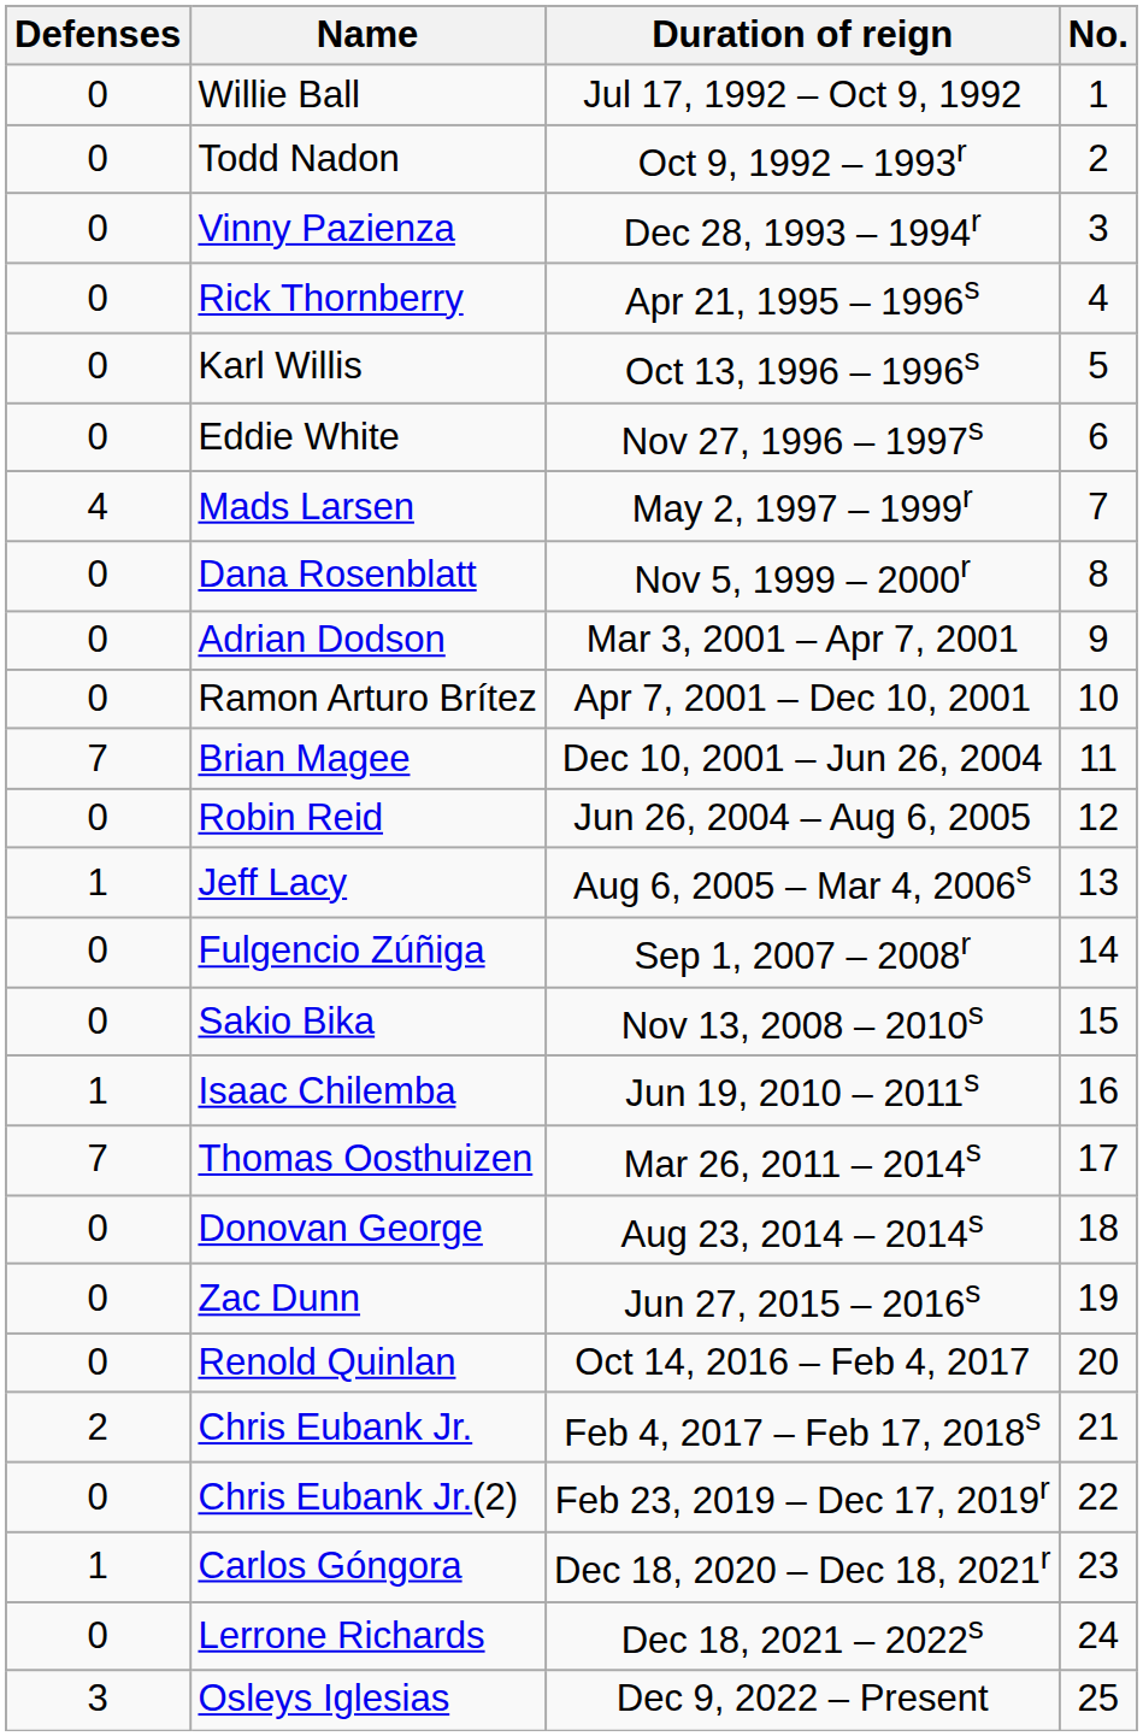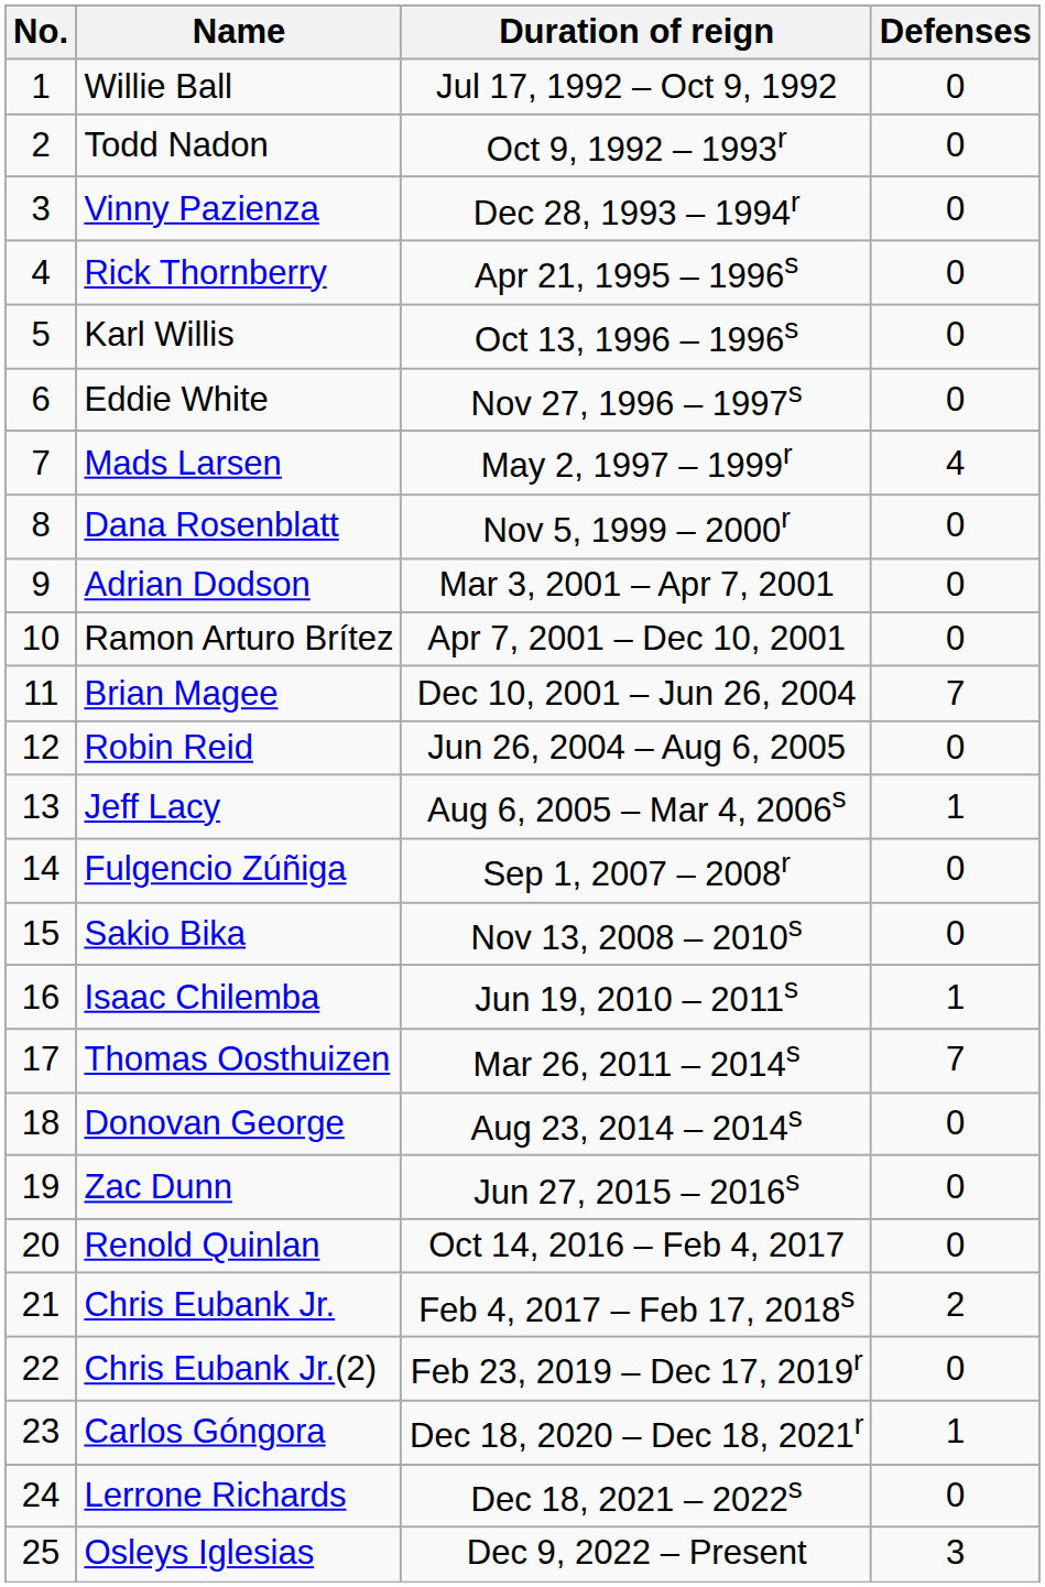 <table class="wikitable" style="text-align:center;">
 <tr>
-<th>Defenses</th>
+<th>No.</th>
 <th>Name</th>
 <th>Duration of reign</th>
-<th>No.</th>
+<th>Defenses</th>
 </tr>
 <tr>
-<td>0</td>
+<td>1</td>
 <td align=left> Willie Ball</td>
 <td>Jul 17, 1992 – Oct 9, 1992</td>
+<td>0</td>
+</tr>
+<tr>
+<td>2</td>
+<td align=left> Todd Nadon</td>
+<td>Oct 9, 1992 – 1993<sup>r</sup></td>
+<td>0</td>
+</tr>
+<tr>
+<td>3</td>
+<td align=left> <a href='#'>Vinny Pazienza</a></td>
+<td>Dec 28, 1993 – 1994<sup>r</sup></td>
+<td>0</td>
+</tr>
+<tr>
+<td>4</td>
+<td align=left> <a href='#'>Rick Thornberry</a></td>
+<td>Apr 21, 1995 – 1996<sup>s</sup></td>
+<td>0</td>
+</tr>
+<tr>
+<td>5</td>
+<td align=left> Karl Willis</td>
+<td>Oct 13, 1996 – 1996<sup>s</sup></td>
+<td>0</td>
+</tr>
+<tr>
+<td>6</td>
+<td align=left> Eddie White</td>
+<td>Nov 27, 1996 – 1997<sup>s</sup></td>
+<td>0</td>
+</tr>
+<tr>
+<td>7</td>
+<td align=left> <a href='#'>Mads Larsen</a></td>
+<td>May 2, 1997 – 1999<sup>r</sup></td>
+<td>4</td>
+</tr>
+<tr>
+<td>8</td>
+<td align=left> <a href='#'>Dana Rosenblatt</a></td>
+<td>Nov 5, 1999 – 2000<sup>r</sup></td>
+<td>0</td>
+</tr>
+<tr>
+<td>9</td>
+<td align=left> <a href='#'>Adrian Dodson</a></td>
+<td>Mar 3, 2001 – Apr 7, 2001</td>
+<td>0</td>
+</tr>
+<tr>
+<td>10</td>
+<td align=left> Ramon Arturo Brítez</td>
+<td>Apr 7, 2001 – Dec 10, 2001</td>
+<td>0</td>
+</tr>
+<tr>
+<td>11</td>
+<td align=left> <a href='#'>Brian Magee</a></td>
+<td>Dec 10, 2001 – Jun 26, 2004</td>
+<td>7</td>
+</tr>
+<tr>
+<td>12</td>
+<td align=left> <a href='#'>Robin Reid</a></td>
+<td>Jun 26, 2004 – Aug 6, 2005</td>
+<td>0</td>
+</tr>
+<tr>
+<td>13</td>
+<td align=left> <a href='#'>Jeff Lacy</a></td>
+<td>Aug 6, 2005 – Mar 4, 2006<sup>s</sup></td>
 <td>1</td>
 </tr>
 <tr>
+<td>14</td>
+<td align=left> <a href='#'>Fulgencio Zúñiga</a></td>
+<td>Sep 1, 2007 – 2008<sup>r</sup></td>
 <td>0</td>
-<td align=left> Todd Nadon</td>
-<td>Oct 9, 1992 – 1993<sup>r</sup></td>
+</tr>
+<tr>
+<td>15</td>
+<td align=left> <a href='#'>Sakio Bika</a></td>
+<td>Nov 13, 2008 – 2010<sup>s</sup></td>
+<td>0</td>
+</tr>
+<tr>
+<td>16</td>
+<td align=left> <a href='#'>Isaac Chilemba</a></td>
+<td>Jun 19, 2010 – 2011<sup>s</sup></td>
+<td>1</td>
+</tr>
+<tr>
+<td>17</td>
+<td align=left> <a href='#'>Thomas Oosthuizen</a></td>
+<td>Mar 26, 2011 – 2014<sup>s</sup></td>
+<td>7</td>
+</tr>
+<tr>
+<td>18</td>
+<td align=left> <a href='#'>Donovan George</a></td>
+<td>Aug 23, 2014 – 2014<sup>s</sup></td>
+<td>0</td>
+</tr>
+<tr>
+<td>19</td>
+<td align=left> <a href='#'>Zac Dunn</a></td>
+<td>Jun 27, 2015 – 2016<sup>s</sup></td>
+<td>0</td>
+</tr>
+<tr>
+<td>20</td>
+<td align=left> <a href='#'>Renold Quinlan</a></td>
+<td>Oct 14, 2016 – Feb 4, 2017</td>
+<td>0</td>
+</tr>
+<tr>
+<td>21</td>
+<td align=left> <a href='#'>Chris Eubank Jr.</a></td>
+<td>Feb 4, 2017 – Feb 17, 2018<sup>s</sup></td>
 <td>2</td>
 </tr>
 <tr>
+<td>22</td>
+<td align=left> <a href='#'>Chris Eubank Jr.</a>(2)</td>
+<td>Feb 23, 2019 – Dec 17, 2019<sup>r</sup></td>
 <td>0</td>
-<td align=left> <a href='#'>Vinny Pazienza</a></td>
-<td>Dec 28, 1993 – 1994<sup>r</sup></td>
+</tr>
+<tr>
+<td>23</td>
+<td align=left> <a href='#'>Carlos Góngora</a></td>
+<td>Dec 18, 2020 – Dec 18, 2021<sup>r</sup></td>
+<td>1</td>
+</tr>
+<tr>
+<td>24</td>
+<td align=left> <a href='#'>Lerrone Richards</a></td>
+<td>Dec 18, 2021 – 2022<sup>s</sup></td>
+<td>0</td>
+</tr>
+<tr>
+<td>25</td>
+<td align=left> <a href='#'>Osleys Iglesias</a></td>
+<td>Dec 9, 2022 – Present</td>
 <td>3</td>
 </tr>
-<tr>
-<td>0</td>
-<td align=left> <a href='#'>Rick Thornberry</a></td>
-<td>Apr 21, 1995 – 1996<sup>s</sup></td>
-<td>4</td>
-</tr>
-<tr>
-<td>0</td>
-<td align=left> Karl Willis</td>
-<td>Oct 13, 1996 – 1996<sup>s</sup></td>
-<td>5</td>
-</tr>
-<tr>
-<td>0</td>
-<td align=left> Eddie White</td>
-<td>Nov 27, 1996 – 1997<sup>s</sup></td>
-<td>6</td>
-</tr>
-<tr>
-<td>4</td>
-<td align=left> <a href='#'>Mads Larsen</a></td>
-<td>May 2, 1997 – 1999<sup>r</sup></td>
-<td>7</td>
-</tr>
-<tr>
-<td>0</td>
-<td align=left> <a href='#'>Dana Rosenblatt</a></td>
-<td>Nov 5, 1999 – 2000<sup>r</sup></td>
-<td>8</td>
-</tr>
-<tr>
-<td>0</td>
-<td align=left> <a href='#'>Adrian Dodson</a></td>
-<td>Mar 3, 2001 – Apr 7, 2001</td>
-<td>9</td>
-</tr>
-<tr>
-<td>0</td>
-<td align=left> Ramon Arturo Brítez</td>
-<td>Apr 7, 2001 – Dec 10, 2001</td>
-<td>10</td>
-</tr>
-<tr>
-<td>7</td>
-<td align=left> <a href='#'>Brian Magee</a></td>
-<td>Dec 10, 2001 – Jun 26, 2004</td>
-<td>11</td>
-</tr>
-<tr>
-<td>0</td>
-<td align=left> <a href='#'>Robin Reid</a></td>
-<td>Jun 26, 2004 – Aug 6, 2005</td>
-<td>12</td>
-</tr>
-<tr>
-<td>1</td>
-<td align=left> <a href='#'>Jeff Lacy</a></td>
-<td>Aug 6, 2005 – Mar 4, 2006<sup>s</sup></td>
-<td>13</td>
-</tr>
-<tr>
-<td>0</td>
-<td align=left> <a href='#'>Fulgencio Zúñiga</a></td>
-<td>Sep 1, 2007 – 2008<sup>r</sup></td>
-<td>14</td>
-</tr>
-<tr>
-<td>0</td>
-<td align=left> <a href='#'>Sakio Bika</a></td>
-<td>Nov 13, 2008 – 2010<sup>s</sup></td>
-<td>15</td>
-</tr>
-<tr>
-<td>1</td>
-<td align=left> <a href='#'>Isaac Chilemba</a></td>
-<td>Jun 19, 2010 – 2011<sup>s</sup></td>
-<td>16</td>
-</tr>
-<tr>
-<td>7</td>
-<td align=left> <a href='#'>Thomas Oosthuizen</a></td>
-<td>Mar 26, 2011 – 2014<sup>s</sup></td>
-<td>17</td>
-</tr>
-<tr>
-<td>0</td>
-<td align=left> <a href='#'>Donovan George</a></td>
-<td>Aug 23, 2014 – 2014<sup>s</sup></td>
-<td>18</td>
-</tr>
-<tr>
-<td>0</td>
-<td align=left> <a href='#'>Zac Dunn</a></td>
-<td>Jun 27, 2015 – 2016<sup>s</sup></td>
-<td>19</td>
-</tr>
-<tr>
-<td>0</td>
-<td align=left> <a href='#'>Renold Quinlan</a></td>
-<td>Oct 14, 2016 – Feb 4, 2017</td>
-<td>20</td>
-</tr>
-<tr>
-<td>2</td>
-<td align=left> <a href='#'>Chris Eubank Jr.</a></td>
-<td>Feb 4, 2017 – Feb 17, 2018<sup>s</sup></td>
-<td>21</td>
-</tr>
-<tr>
-<td>0</td>
-<td align=left> <a href='#'>Chris Eubank Jr.</a>(2)</td>
-<td>Feb 23, 2019 – Dec 17, 2019<sup>r</sup></td>
-<td>22</td>
-</tr>
-<tr>
-<td>1</td>
-<td align=left> <a href='#'>Carlos Góngora</a></td>
-<td>Dec 18, 2020 – Dec 18, 2021<sup>r</sup></td>
-<td>23</td>
-</tr>
-<tr>
-<td>0</td>
-<td align=left> <a href='#'>Lerrone Richards</a></td>
-<td>Dec 18, 2021 – 2022<sup>s</sup></td>
-<td>24</td>
-</tr>
-<tr>
-<td>3</td>
-<td align=left> <a href='#'>Osleys Iglesias</a></td>
-<td>Dec 9, 2022 – Present</td>
-<td>25</td>
-</tr>
 </table>
